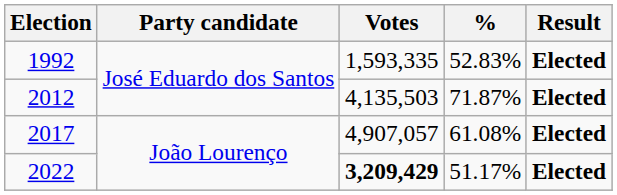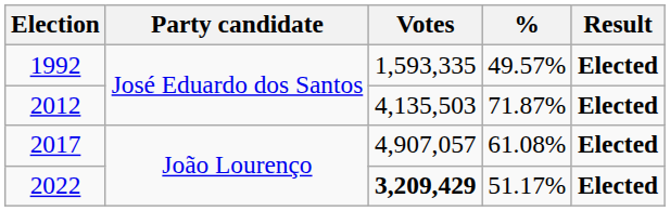 <table class="wikitable" style="text-align:center">
 <tr>
 <th>Election</th>
 <th>Party candidate</th>
 <th>Votes</th>
 <th>%</th>
 <th>Result</th>
 </tr>
 <tr>
 <td><a href='#'>1992</a></td>
 <td rowspan="2"><a href='#'>José Eduardo dos Santos</a></td>
 <td>1,593,335</td>
-<td>52.83%</td>
+<td>49.57%</td>
 <td><strong>Elected</strong> </td>
 </tr>
 <tr>
 <td><a href='#'>2012</a></td>
 <td>4,135,503</td>
 <td>71.87%</td>
 <td><strong>Elected</strong>  </td>
 </tr>
 <tr>
 <td><a href='#'>2017</a></td>
 <td rowspan="2"><a href='#'>João Lourenço</a></td>
 <td>4,907,057</td>
 <td>61.08%</td>
 <td><strong>Elected</strong>  </td>
 </tr>
 <tr>
 <td><a href='#'>2022</a></td>
 <td><strong>3,209,429</strong></td>
 <td>51.17%</td>
 <td><strong>Elected</strong>  </td>
 </tr>
 </table>
